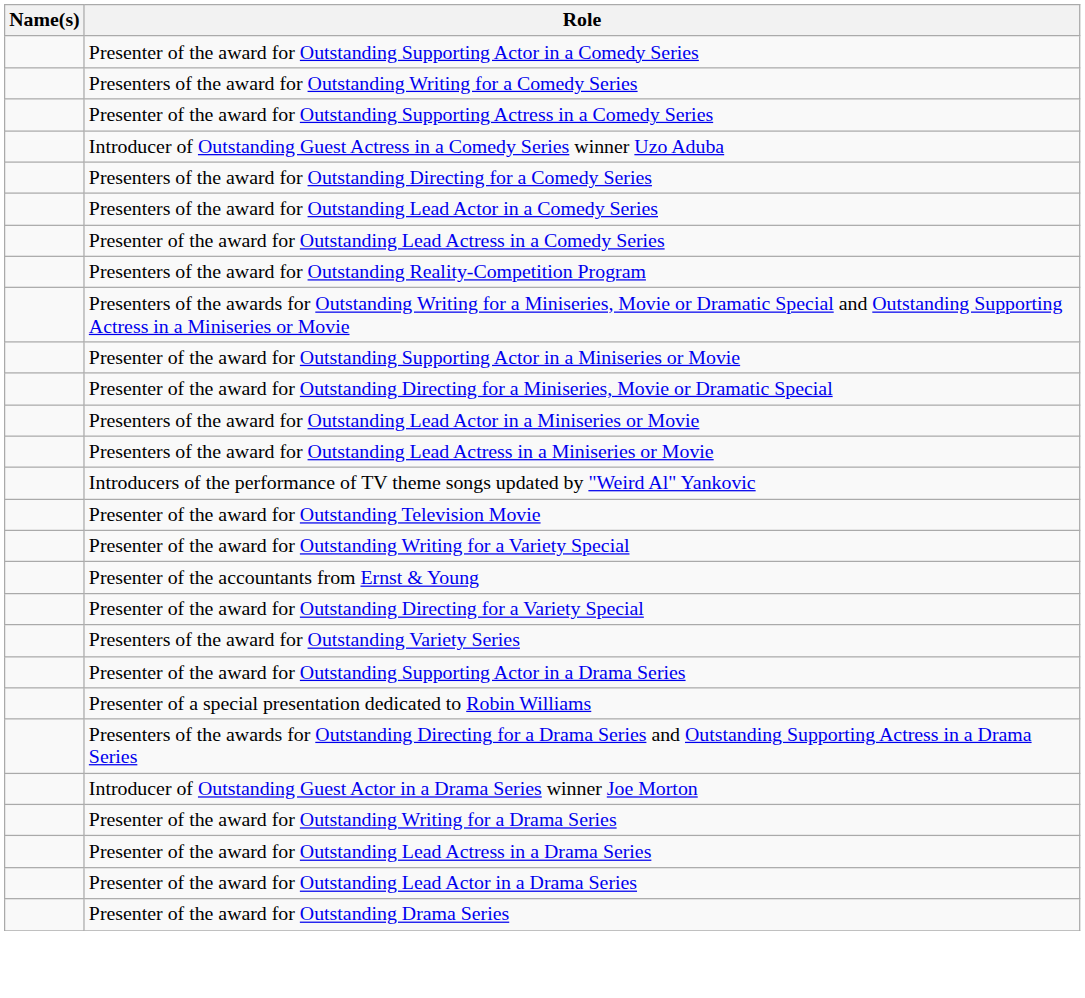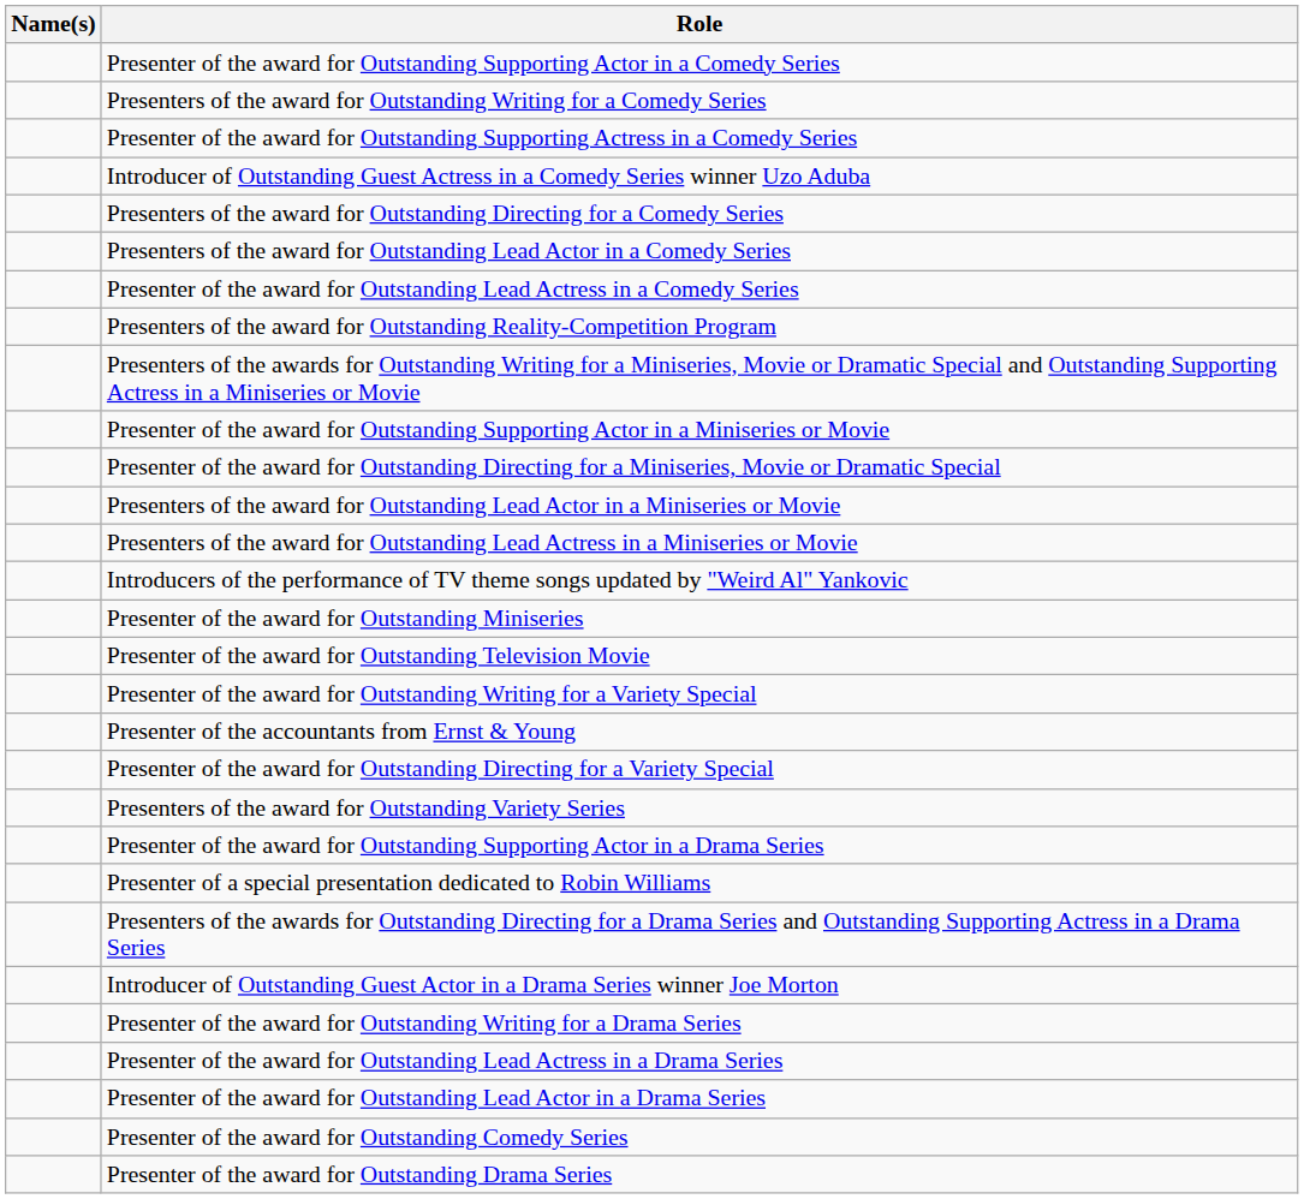 <table class="wikitable sortable">
 <tr>
 <th>Name(s)</th>
 <th>Role</th>
 </tr>
 <tr>
 <td></td>
 <td>Presenter of the award for <a href='#'>Outstanding Supporting Actor in a Comedy Series</a></td>
 </tr>
 <tr>
 <td><br></td>
 <td>Presenters of the award for <a href='#'>Outstanding Writing for a Comedy Series</a></td>
 </tr>
 <tr>
 <td></td>
 <td>Presenter of the award for <a href='#'>Outstanding Supporting Actress in a Comedy Series</a></td>
 </tr>
 <tr>
 <td></td>
 <td>Introducer of <a href='#'>Outstanding Guest Actress in a Comedy Series</a> winner <a href='#'>Uzo Aduba</a></td>
 </tr>
 <tr>
 <td><br></td>
 <td>Presenters of the award for <a href='#'>Outstanding Directing for a Comedy Series</a></td>
 </tr>
 <tr>
 <td><br></td>
 <td>Presenters of the award for <a href='#'>Outstanding Lead Actor in a Comedy Series</a></td>
 </tr>
 <tr>
 <td></td>
 <td>Presenter of the award for <a href='#'>Outstanding Lead Actress in a Comedy Series</a></td>
 </tr>
 <tr>
 <td><br></td>
 <td>Presenters of the award for <a href='#'>Outstanding Reality-Competition Program</a></td>
 </tr>
 <tr>
 <td><br></td>
 <td>Presenters of the awards for <a href='#'>Outstanding Writing for a Miniseries, Movie or Dramatic Special</a> and <a href='#'>Outstanding Supporting Actress in a Miniseries or Movie</a></td>
 </tr>
 <tr>
 <td></td>
 <td>Presenter of the award for <a href='#'>Outstanding Supporting Actor in a Miniseries or Movie</a></td>
 </tr>
 <tr>
 <td><br></td>
 <td>Presenter of the award for <a href='#'>Outstanding Directing for a Miniseries, Movie or Dramatic Special</a></td>
 </tr>
 <tr>
 <td><br></td>
 <td>Presenters of the award for <a href='#'>Outstanding Lead Actor in a Miniseries or Movie</a></td>
 </tr>
 <tr>
 <td><br></td>
 <td>Presenters of the award for <a href='#'>Outstanding Lead Actress in a Miniseries or Movie</a></td>
 </tr>
 <tr>
 <td><br></td>
 <td>Introducers of the performance of TV theme songs updated by <a href='#'>"Weird Al" Yankovic</a></td>
 </tr>
 <tr>
 <td></td>
+<td>Presenter of the award for <a href='#'>Outstanding Miniseries</a></td>
+</tr>
+<tr>
+<td></td>
 <td>Presenter of the award for <a href='#'>Outstanding Television Movie</a></td>
 </tr>
 <tr>
 <td></td>
 <td>Presenter of the award for <a href='#'>Outstanding Writing for a Variety Special</a></td>
 </tr>
 <tr>
 <td><br></td>
 <td>Presenter of the accountants from <a href='#'>Ernst & Young</a></td>
 </tr>
 <tr>
 <td></td>
 <td>Presenter of the award for <a href='#'>Outstanding Directing for a Variety Special</a></td>
 </tr>
 <tr>
 <td><br></td>
 <td>Presenters of the award for <a href='#'>Outstanding Variety Series</a></td>
 </tr>
 <tr>
 <td></td>
 <td>Presenter of the award for <a href='#'>Outstanding Supporting Actor in a Drama Series</a></td>
 </tr>
 <tr>
 <td></td>
 <td>Presenter of a special presentation dedicated to <a href='#'>Robin Williams</a></td>
 </tr>
 <tr>
 <td><br></td>
 <td>Presenters of the awards for <a href='#'>Outstanding Directing for a Drama Series</a> and <a href='#'>Outstanding Supporting Actress in a Drama Series</a></td>
 </tr>
 <tr>
 <td></td>
 <td>Introducer of <a href='#'>Outstanding Guest Actor in a Drama Series</a> winner <a href='#'>Joe Morton</a></td>
 </tr>
 <tr>
 <td></td>
 <td>Presenter of the award for <a href='#'>Outstanding Writing for a Drama Series</a></td>
 </tr>
 <tr>
 <td></td>
 <td>Presenter of the award for <a href='#'>Outstanding Lead Actress in a Drama Series</a></td>
 </tr>
 <tr>
 <td></td>
 <td>Presenter of the award for <a href='#'>Outstanding Lead Actor in a Drama Series</a></td>
 </tr>
 <tr>
 <td></td>
+<td>Presenter of the award for <a href='#'>Outstanding Comedy Series</a></td>
+</tr>
+<tr>
+<td></td>
 <td>Presenter of the award for <a href='#'>Outstanding Drama Series</a></td>
 </tr>
 </table>
